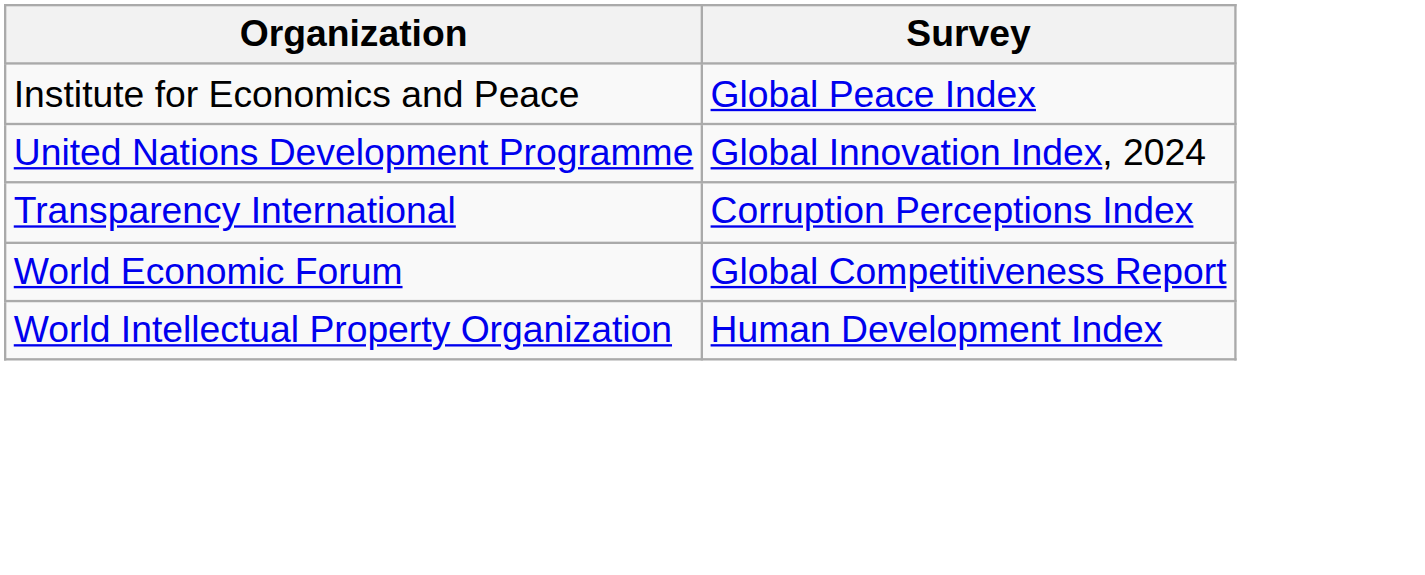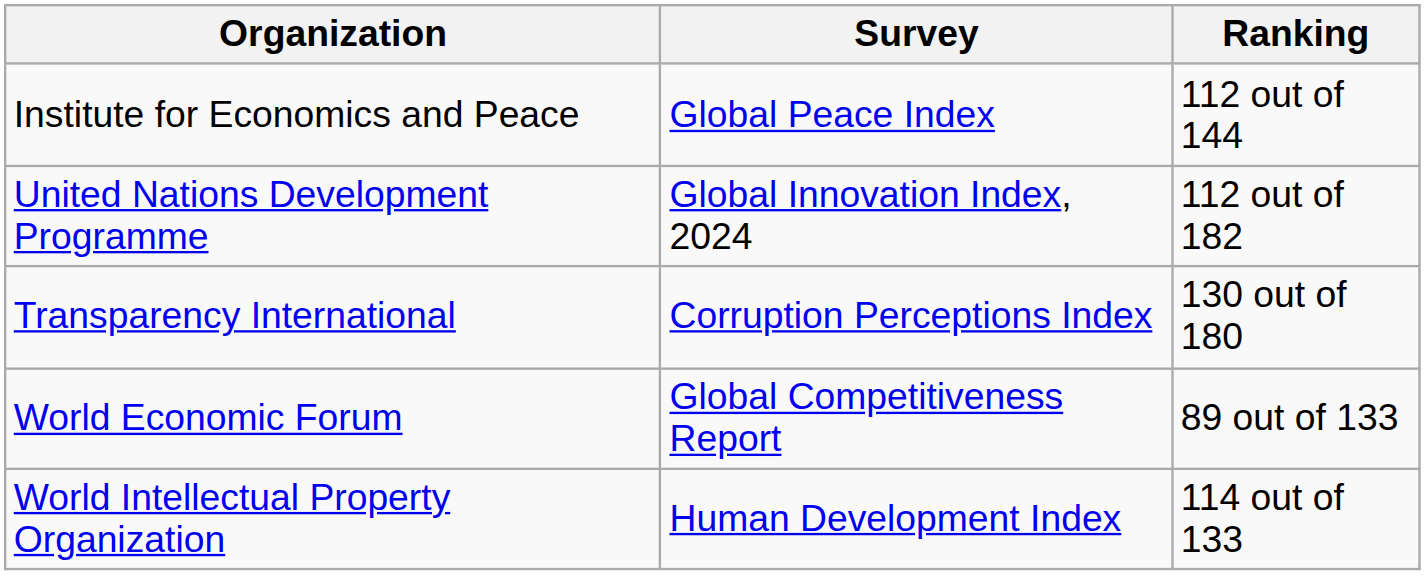 <table class="wikitable">
 <tr>
 <th>Organization</th>
 <th>Survey</th>
+<th>Ranking</th>
 </tr>
 <tr>
 <td>Institute for Economics and Peace </td>
 <td><a href='#'>Global Peace Index</a></td>
+<td>112 out of 144</td>
 </tr>
 <tr>
 <td><a href='#'>United Nations Development Programme</a></td>
 <td><a href='#'>Global Innovation Index</a>, 2024</td>
+<td>112 out of 182</td>
 </tr>
 <tr>
 <td><a href='#'>Transparency International</a></td>
 <td><a href='#'>Corruption Perceptions Index</a></td>
+<td>130 out of 180</td>
 </tr>
 <tr>
 <td><a href='#'>World Economic Forum</a></td>
 <td><a href='#'>Global Competitiveness Report</a></td>
+<td>89 out of 133</td>
 </tr>
 <tr>
 <td><a href='#'>World Intellectual Property Organization</a></td>
 <td><a href='#'>Human Development Index</a></td>
+<td>114 out of 133</td>
 </tr>
 </table>
